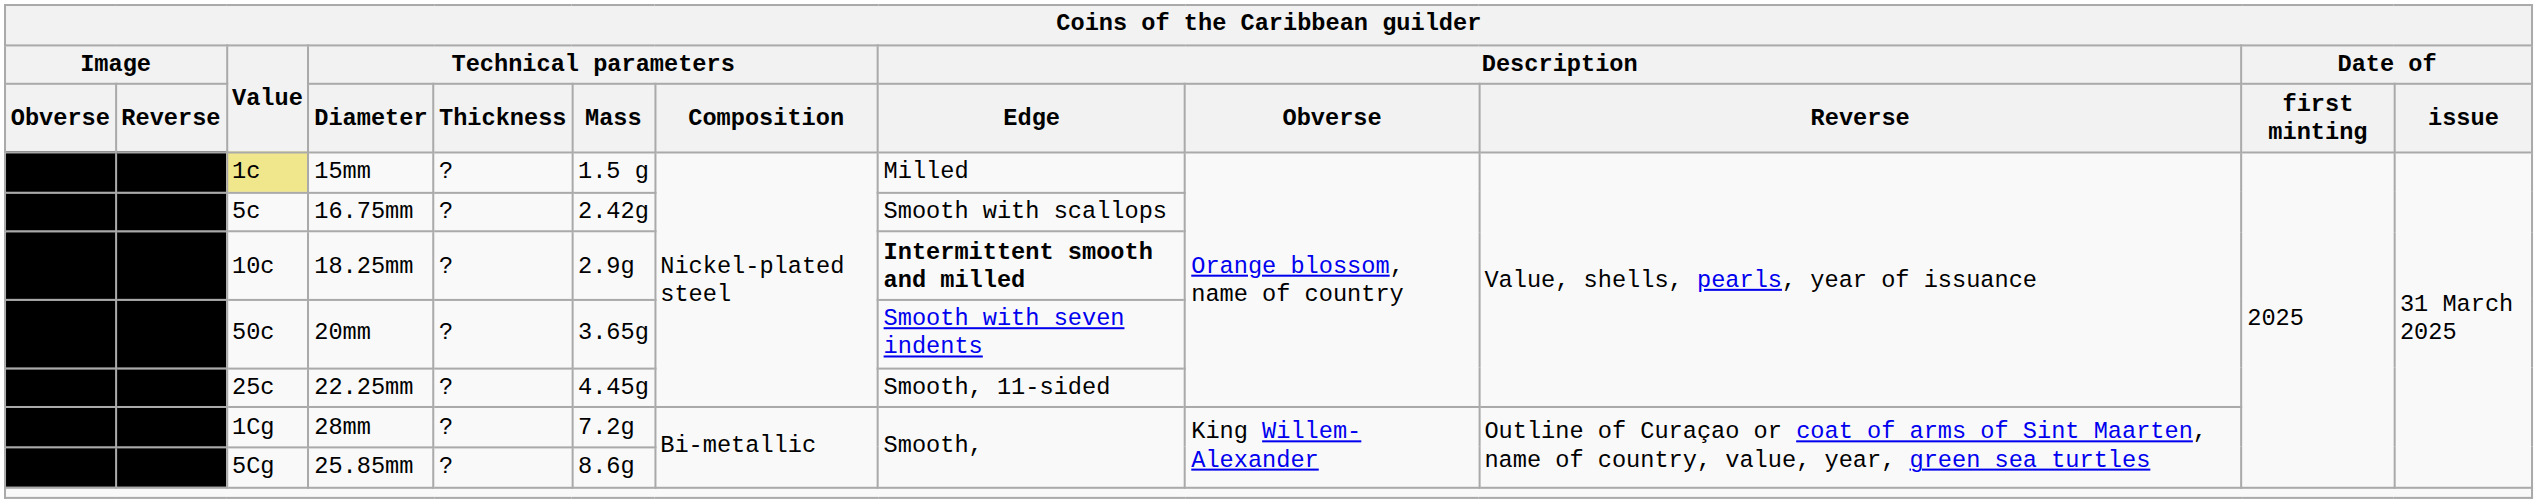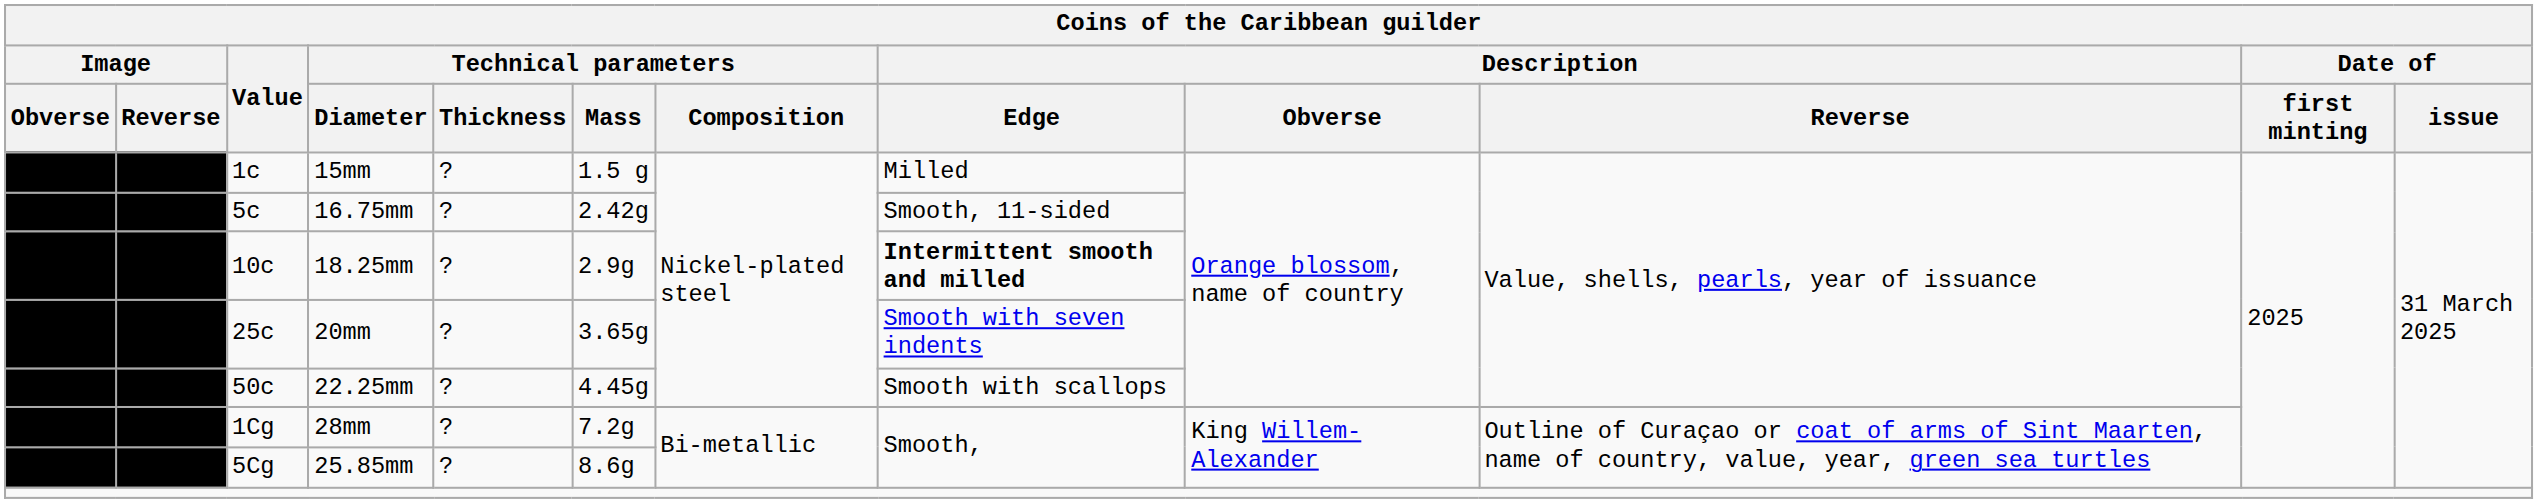 <table class="wikitable" style="font-size: 90%">
 <tr>
 <th colspan="13">Coins of the Caribbean guilder</th>
 </tr>
 <tr>
 <th colspan="2">Image</th>
 <th rowspan="2">Value</th>
 <th colspan="4">Technical parameters</th>
 <th colspan="3">Description</th>
 <th colspan="3">Date of</th>
 </tr>
 <tr>
 <th>Obverse</th>
 <th>Reverse</th>
 <th>Diameter</th>
 <th>Thickness</th>
 <th>Mass</th>
 <th>Composition</th>
 <th>Edge</th>
 <th>Obverse</th>
 <th>Reverse</th>
 <th>first minting</th>
 <th>issue</th>
 </tr>
 <tr>
 <td align="center" bgcolor="#000000"></td>
 <td align="center" bgcolor="#000000"></td>
-<td style="background: khaki;">1c</td>
+<td>1c</td>
 <td>15mm</td>
 <td>?</td>
 <td>1.5 g</td>
 <td rowspan="5">Nickel-plated steel</td>
 <td>Milled</td>
 <td rowspan="5"><a href='#'>Orange blossom</a>, name of country</td>
 <td rowspan="5">Value,  shells, <a href='#'>pearls</a>, year of issuance</td>
 <td rowspan="7">2025</td>
 <td rowspan="7">31 March 2025</td>
 </tr>
 <tr>
 <td align="center" bgcolor="#000000"></td>
 <td align="center" bgcolor="#000000"></td>
 <td>5c</td>
 <td>16.75mm</td>
 <td>?</td>
 <td>2.42g</td>
-<td>Smooth with scallops</td>
+<td>Smooth, 11-sided</td>
 </tr>
 <tr>
 <td align="center" bgcolor="#000000"></td>
 <td align="center" bgcolor="#000000"></td>
 <td>10c</td>
 <td>18.25mm</td>
 <td>?</td>
 <td>2.9g</td>
 <td><strong>Intermittent smooth and milled</strong></td>
 </tr>
 <tr>
 <td align="center" bgcolor="#000000"></td>
 <td align="center" bgcolor="#000000"></td>
-<td>50c</td>
+<td>25c</td>
 <td>20mm</td>
 <td>?</td>
 <td>3.65g</td>
 <td><a href='#'>Smooth with seven indents</a></td>
 </tr>
 <tr>
 <td align="center" bgcolor="#000000"></td>
 <td align="center" bgcolor="#000000"></td>
-<td>25c</td>
+<td>50c</td>
 <td>22.25mm</td>
 <td>?</td>
 <td>4.45g</td>
-<td>Smooth, 11-sided</td>
+<td>Smooth with scallops</td>
 </tr>
 <tr>
 <td align="center" bgcolor="#000000"></td>
 <td align="center" bgcolor="#000000"></td>
 <td>1Cg</td>
 <td>28mm</td>
 <td>?</td>
 <td>7.2g</td>
 <td rowspan="2">Bi-metallic</td>
 <td rowspan="2">Smooth, </td>
 <td rowspan="2">King <a href='#'>Willem-Alexander</a></td>
 <td rowspan="2">Outline of Curaçao or <a href='#'>coat of arms of Sint Maarten</a>, name of country, value, year, <a href='#'>green sea turtles</a></td>
 </tr>
 <tr>
 <td align="center" bgcolor="#000000"></td>
 <td align="center" bgcolor="#000000"></td>
 <td>5Cg</td>
 <td>25.85mm</td>
 <td>?</td>
 <td>8.6g</td>
 </tr>
 <tr>
 <td colspan="13"></td>
 </tr>
 </table>
